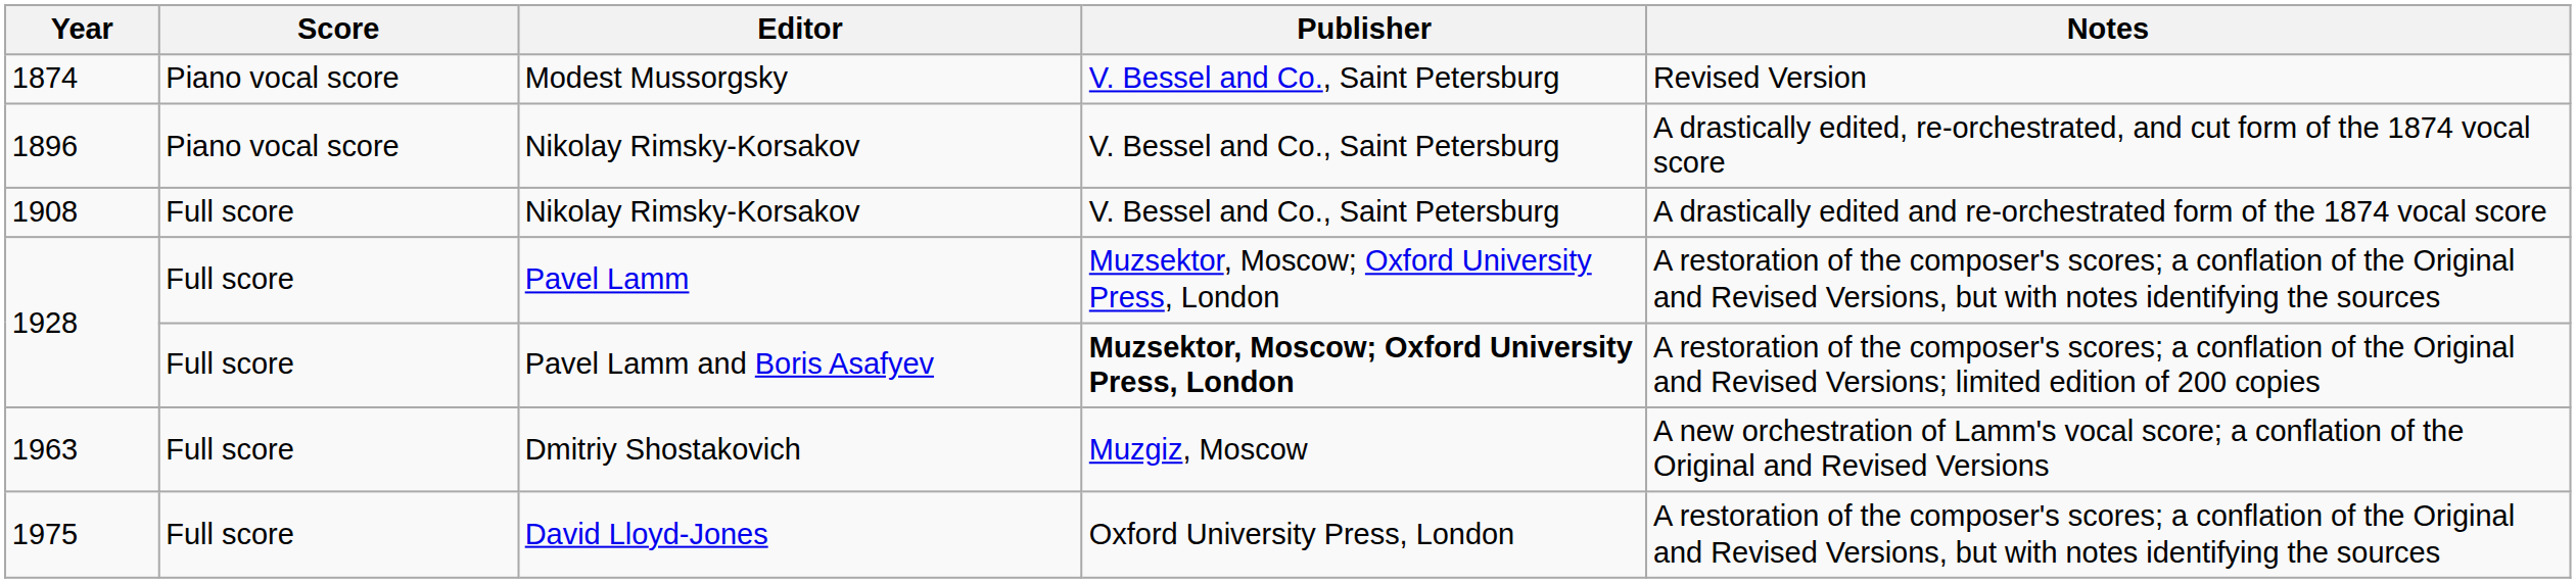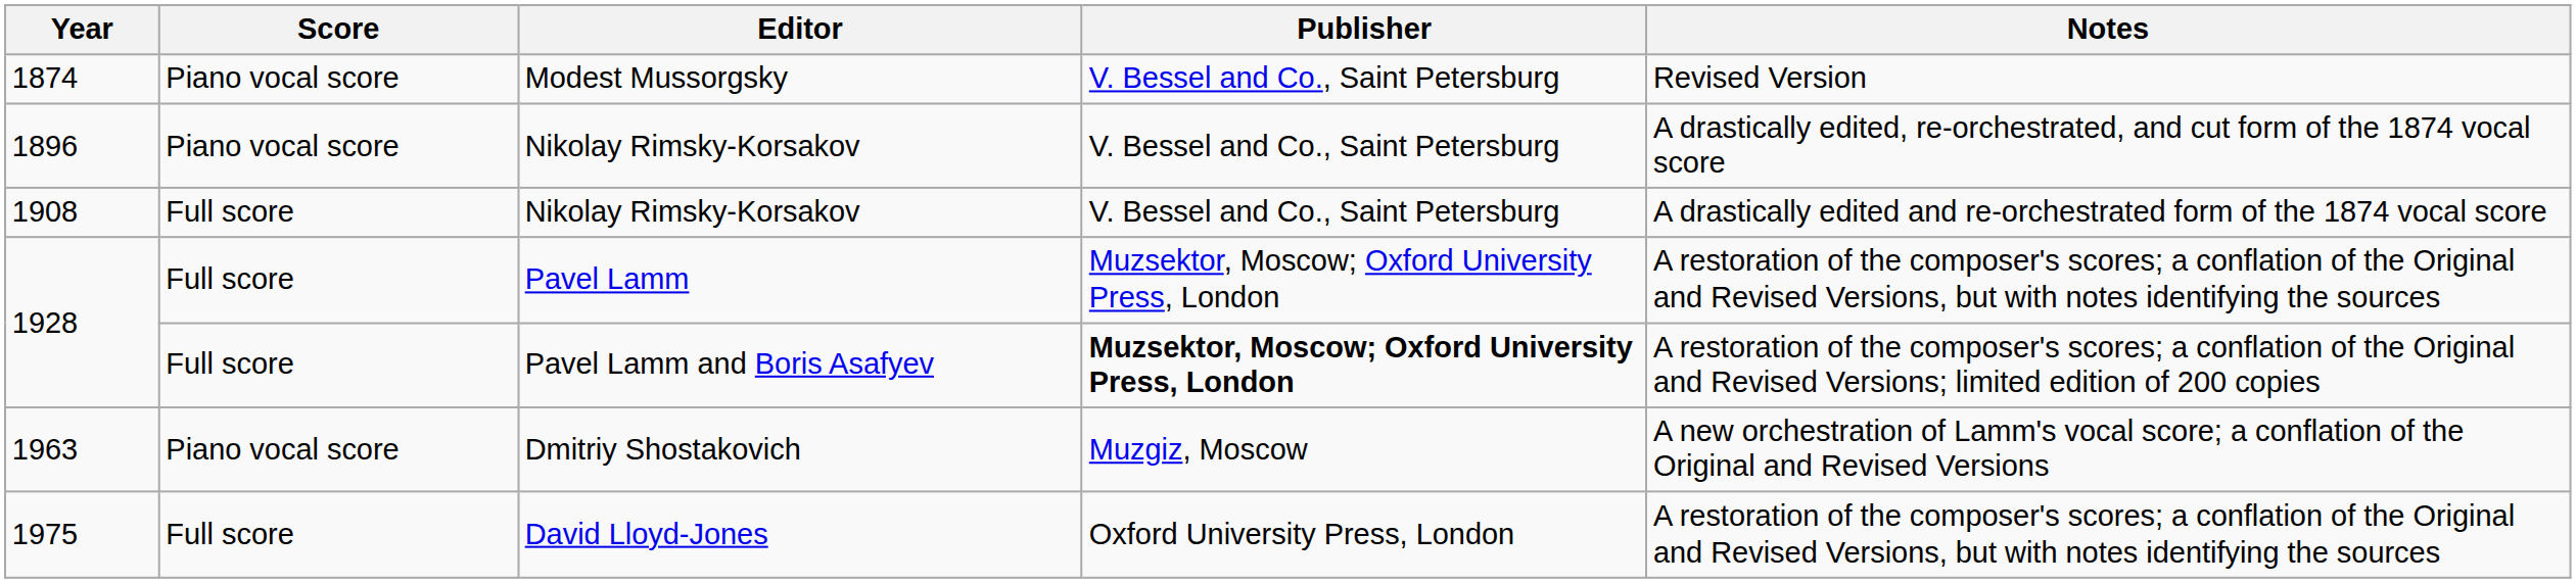 <table Class="wikitable" style="font-size:90%; line-height:1.2">
 <tr>
 <th style="width:6%;">Year</th>
 <th style="width:14%;">Score</th>
 <th style="width:22%;">Editor</th>
 <th style="width:22%;">Publisher</th>
 <th style="width:36%;">Notes</th>
 </tr>
 <tr>
 <td>1874</td>
 <td>Piano vocal score</td>
 <td>Modest Mussorgsky</td>
 <td><a href='#'>V. Bessel and Co.</a>, Saint Petersburg</td>
 <td>Revised Version</td>
 </tr>
 <tr>
 <td>1896</td>
 <td>Piano vocal score</td>
 <td>Nikolay Rimsky-Korsakov</td>
 <td>V. Bessel and Co., Saint Petersburg</td>
 <td>A drastically edited, re-orchestrated, and cut form of the 1874 vocal score</td>
 </tr>
 <tr>
 <td>1908</td>
 <td>Full score</td>
 <td>Nikolay Rimsky-Korsakov</td>
 <td>V. Bessel and Co., Saint Petersburg</td>
 <td>A drastically edited and re-orchestrated form of the 1874 vocal score</td>
 </tr>
 <tr>
 <td rowspan=2>1928</td>
 <td>Full score</td>
 <td><a href='#'>Pavel Lamm</a></td>
 <td><a href='#'>Muzsektor</a>, Moscow; <a href='#'>Oxford University Press</a>, London</td>
 <td>A restoration of the composer's scores; a conflation of the Original and Revised Versions, but with notes identifying the sources</td>
 </tr>
 <tr>
 <td>Full score</td>
 <td>Pavel Lamm and <a href='#'>Boris Asafyev</a></td>
 <td><strong>Muzsektor, Moscow; Oxford University Press, London</strong></td>
 <td>A restoration of the composer's scores; a conflation of the Original and Revised Versions; limited edition of 200 copies</td>
 </tr>
 <tr>
 <td>1963</td>
-<td>Full score</td>
+<td>Piano vocal score</td>
 <td>Dmitriy Shostakovich</td>
 <td><a href='#'>Muzgiz</a>, Moscow</td>
 <td>A new orchestration of Lamm's vocal score; a conflation of the Original and Revised Versions</td>
 </tr>
 <tr>
 <td>1975</td>
 <td>Full score</td>
 <td><a href='#'>David Lloyd-Jones</a></td>
 <td>Oxford University Press, London</td>
 <td>A restoration of the composer's scores; a conflation of the Original and Revised Versions, but with notes identifying the sources</td>
 </tr>
 </table>
